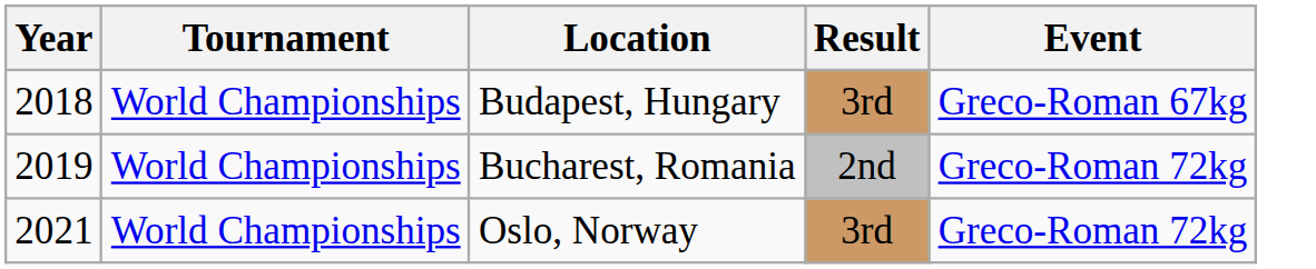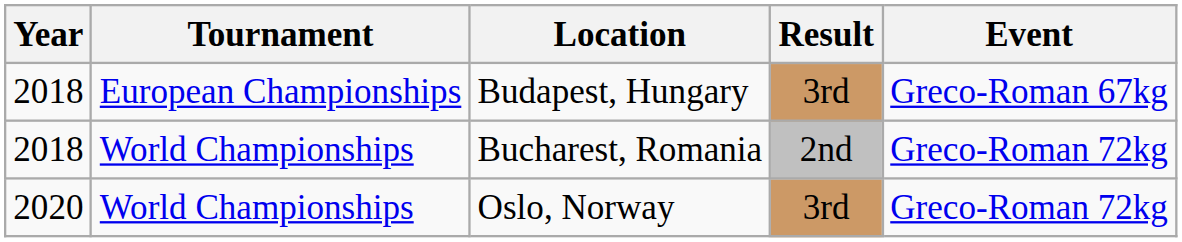 <table class="wikitable" style="font-size:95%;">
 <tr>
 <th>Year</th>
 <th>Tournament</th>
 <th>Location</th>
 <th>Result</th>
 <th>Event</th>
 </tr>
 <tr>
 <td>2018</td>
-<td><a href='#'>World Championships</a></td>
+<td><a href='#'>European Championships</a></td>
 <td>Budapest, Hungary</td>
 <td align="center" bgcolor="cc9966">3rd</td>
 <td><a href='#'>Greco-Roman 67kg</a></td>
 </tr>
 <tr>
-<td>2019</td>
+<td>2018</td>
 <td><a href='#'>World Championships</a></td>
 <td>Bucharest, Romania</td>
 <td align="center" bgcolor="silver">2nd</td>
 <td><a href='#'>Greco-Roman 72kg</a></td>
 </tr>
 <tr>
-<td>2021</td>
+<td>2020</td>
 <td><a href='#'>World Championships</a></td>
 <td>Oslo, Norway</td>
 <td align="center" bgcolor="cc9966">3rd</td>
 <td><a href='#'>Greco-Roman 72kg</a></td>
 </tr>
 </table>
